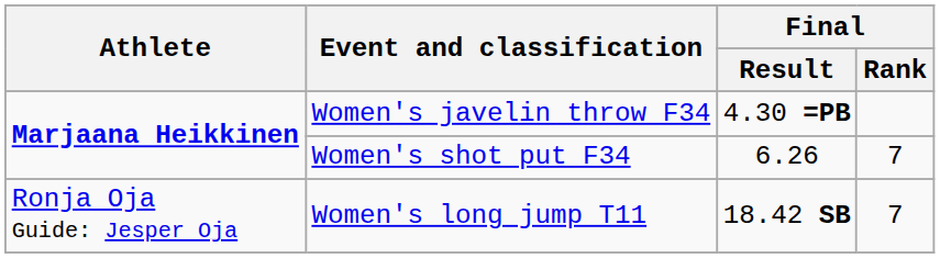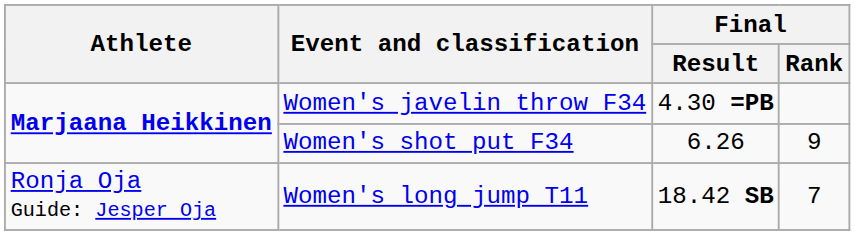 <table class=wikitable>
 <tr>
 <th rowspan="2">Athlete</th>
 <th rowspan="2">Event and classification</th>
 <th colspan="2">Final</th>
 </tr>
 <tr>
 <th>Result</th>
 <th>Rank</th>
 </tr>
 <tr>
 <td rowspan=2><strong><a href='#'>Marjaana Heikkinen</a></strong></td>
 <td><a href='#'>Women's javelin throw F34</a></td>
 <td align=center>4.30 <strong>=PB</strong></td>
 <td align=center></td>
 </tr>
 <tr>
 <td><a href='#'>Women's shot put F34</a></td>
 <td align=center>6.26</td>
-<td align=center>7</td>
+<td align=center>9</td>
 </tr>
 <tr>
 <td><a href='#'>Ronja Oja</a><br><small>Guide: <a href='#'>Jesper Oja</a></small></td>
 <td><a href='#'>Women's long jump T11</a></td>
 <td align=center>18.42 <strong>SB</strong></td>
 <td align=center>7</td>
 </tr>
 </table>
